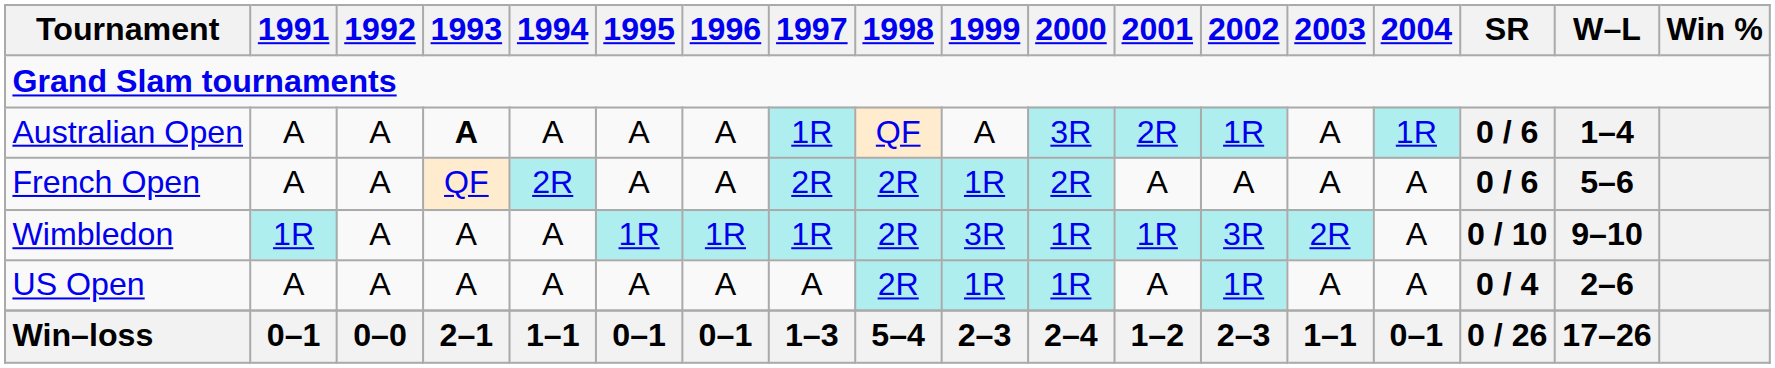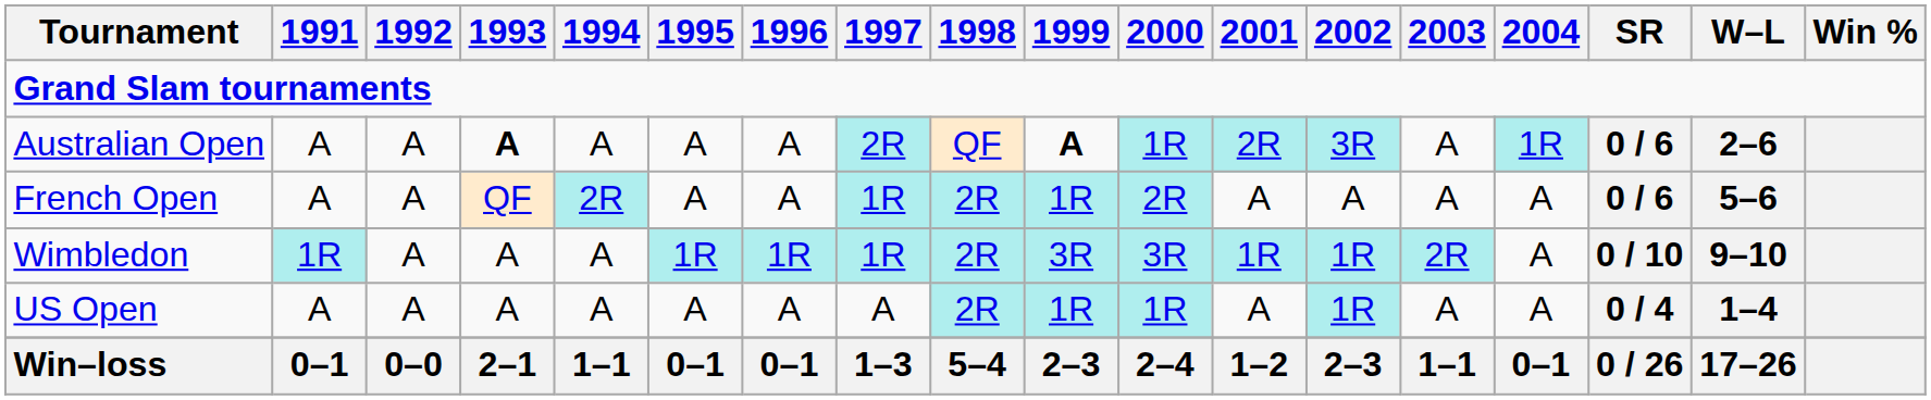 <table class=wikitable style=text-align:center>
 <tr>
 <th>Tournament</th>
 <th><a href='#'>1991</a></th>
 <th><a href='#'>1992</a></th>
 <th><a href='#'>1993</a></th>
 <th><a href='#'>1994</a></th>
 <th><a href='#'>1995</a></th>
 <th><a href='#'>1996</a></th>
 <th><a href='#'>1997</a></th>
 <th><a href='#'>1998</a></th>
 <th><a href='#'>1999</a></th>
 <th><a href='#'>2000</a></th>
 <th><a href='#'>2001</a></th>
 <th><a href='#'>2002</a></th>
 <th><a href='#'>2003</a></th>
 <th><a href='#'>2004</a></th>
 <th>SR</th>
 <th>W–L</th>
 <th>Win %</th>
 </tr>
 <tr>
 <td colspan=25 style=text-align:left><a href='#'><strong>Grand Slam tournaments</strong></a></td>
 </tr>
 <tr>
 <td align=left><a href='#'>Australian Open</a></td>
 <td>A</td>
 <td>A</td>
 <td><strong>A</strong></td>
 <td>A</td>
 <td>A</td>
 <td>A</td>
+<td style=background:#afeeee><a href='#'>2R</a></td>
+<td style=background:#ffebcd><a href='#'>QF</a></td>
+<td><strong>A</strong></td>
 <td style=background:#afeeee><a href='#'>1R</a></td>
-<td style=background:#ffebcd><a href='#'>QF</a></td>
-<td>A</td>
+<td style=background:#afeeee><a href='#'>2R</a></td>
 <td style=background:#afeeee><a href='#'>3R</a></td>
-<td style=background:#afeeee><a href='#'>2R</a></td>
-<td style=background:#afeeee><a href='#'>1R</a></td>
 <td>A</td>
 <td style=background:#afeeee><a href='#'>1R</a></td>
 <th>0 / 6</th>
-<th>1–4</th>
+<th>2–6</th>
 <th></th>
 </tr>
 <tr>
 <td align=left><a href='#'>French Open</a></td>
 <td>A</td>
 <td>A</td>
 <td style=background:#ffebcd><a href='#'>QF</a></td>
 <td style=background:#afeeee><a href='#'>2R</a></td>
 <td>A</td>
 <td>A</td>
-<td style=background:#afeeee><a href='#'>2R</a></td>
+<td style=background:#afeeee><a href='#'>1R</a></td>
 <td style=background:#afeeee><a href='#'>2R</a></td>
 <td style=background:#afeeee><a href='#'>1R</a></td>
 <td style=background:#afeeee><a href='#'>2R</a></td>
 <td>A</td>
 <td>A</td>
 <td>A</td>
 <td>A</td>
 <th>0 / 6</th>
 <th>5–6</th>
 <th></th>
 </tr>
 <tr>
 <td align=left><a href='#'>Wimbledon</a></td>
 <td style=background:#afeeee><a href='#'>1R</a></td>
 <td>A</td>
 <td>A</td>
 <td>A</td>
 <td style=background:#afeeee><a href='#'>1R</a></td>
 <td style=background:#afeeee><a href='#'>1R</a></td>
 <td style=background:#afeeee><a href='#'>1R</a></td>
 <td style=background:#afeeee><a href='#'>2R</a></td>
 <td style=background:#afeeee><a href='#'>3R</a></td>
+<td style=background:#afeeee><a href='#'>3R</a></td>
 <td style=background:#afeeee><a href='#'>1R</a></td>
 <td style=background:#afeeee><a href='#'>1R</a></td>
-<td style=background:#afeeee><a href='#'>3R</a></td>
 <td style=background:#afeeee><a href='#'>2R</a></td>
 <td>A</td>
 <th>0 / 10</th>
 <th>9–10</th>
 <th></th>
 </tr>
 <tr>
 <td align=left><a href='#'>US Open</a></td>
 <td>A</td>
 <td>A</td>
 <td>A</td>
 <td>A</td>
 <td>A</td>
 <td>A</td>
 <td>A</td>
 <td style=background:#afeeee><a href='#'>2R</a></td>
 <td style=background:#afeeee><a href='#'>1R</a></td>
 <td style=background:#afeeee><a href='#'>1R</a></td>
 <td>A</td>
 <td style=background:#afeeee><a href='#'>1R</a></td>
 <td>A</td>
 <td>A</td>
 <th>0 / 4</th>
-<th>2–6</th>
+<th>1–4</th>
 <th></th>
 </tr>
 <tr>
 </tr>
 <tr style=font-weight:bold;background:#efefef>
 <th style=text-align:left>Win–loss</th>
 <th>0–1</th>
 <th>0–0</th>
 <th>2–1</th>
 <th>1–1</th>
 <th>0–1</th>
 <th>0–1</th>
 <th>1–3</th>
 <th>5–4</th>
 <th>2–3</th>
 <th>2–4</th>
 <th>1–2</th>
 <th>2–3</th>
 <th>1–1</th>
 <th>0–1</th>
 <th>0 / 26</th>
 <th>17–26</th>
 <th></th>
 </tr>
 </table>
